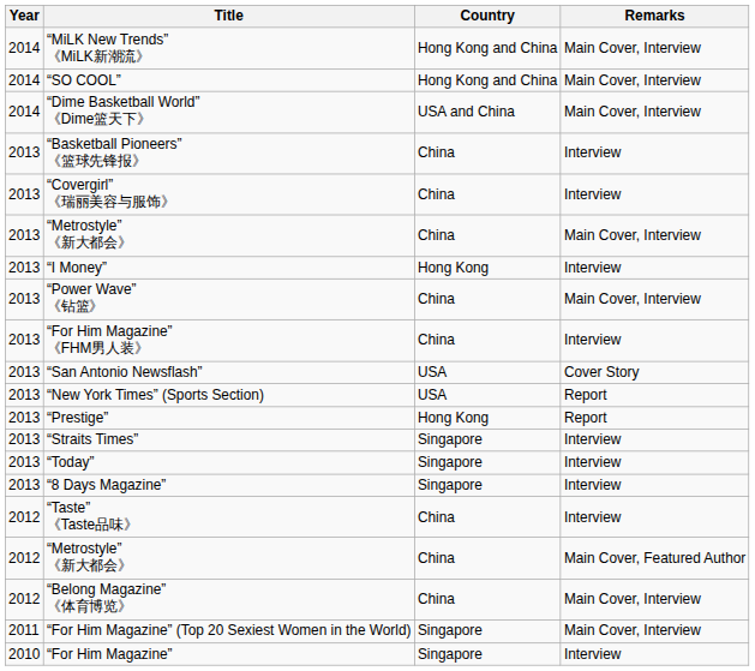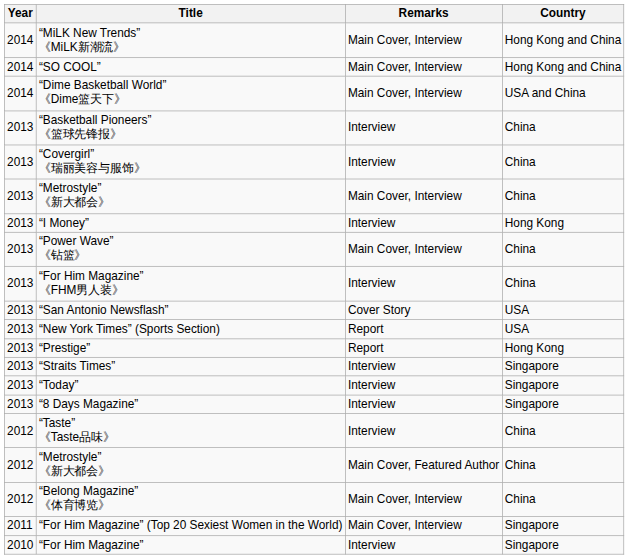 <table class="wikitable sortable">
 <tr>
 <th>Year</th>
 <th class="unsortable">Title</th>
+<th class="unsortable">Remarks</th>
 <th>Country</th>
-<th class="unsortable">Remarks</th>
 </tr>
 <tr>
 <td>2014</td>
 <td>“MiLK New Trends” <br> 《MiLK新潮流》</td>
+<td>Main Cover, Interview</td>
 <td>Hong Kong and China</td>
-<td>Main Cover, Interview</td>
 </tr>
 <tr>
 <td>2014</td>
 <td>“SO COOL”</td>
+<td>Main Cover, Interview</td>
 <td>Hong Kong and China</td>
-<td>Main Cover, Interview</td>
 </tr>
 <tr>
 <td>2014</td>
 <td>“Dime Basketball World” <br> 《Dime篮天下》</td>
+<td>Main Cover, Interview</td>
 <td>USA and China</td>
-<td>Main Cover, Interview</td>
 </tr>
 <tr>
 <td>2013</td>
 <td>“Basketball Pioneers” <br> 《篮球先锋报》</td>
+<td>Interview</td>
 <td>China</td>
-<td>Interview</td>
 </tr>
 <tr>
 <td>2013</td>
 <td>“Covergirl” <br> 《瑞丽美容与服饰》</td>
+<td>Interview</td>
 <td>China</td>
-<td>Interview</td>
 </tr>
 <tr>
 <td>2013</td>
 <td>“Metrostyle” <br> 《新大都会》</td>
+<td>Main Cover, Interview</td>
 <td>China</td>
-<td>Main Cover, Interview</td>
 </tr>
 <tr>
 <td>2013</td>
 <td>“I Money”</td>
+<td>Interview</td>
 <td>Hong Kong</td>
-<td>Interview</td>
 </tr>
 <tr>
 <td>2013</td>
 <td>“Power Wave” <br> 《钻篮》</td>
+<td>Main Cover, Interview</td>
 <td>China</td>
-<td>Main Cover, Interview</td>
 </tr>
 <tr>
 <td>2013</td>
 <td>“For Him Magazine” <br> 《FHM男人装》</td>
+<td>Interview</td>
 <td>China</td>
-<td>Interview</td>
 </tr>
 <tr>
 <td>2013</td>
 <td>“San Antonio Newsflash”</td>
+<td>Cover Story</td>
 <td>USA</td>
-<td>Cover Story</td>
 </tr>
 <tr>
 <td>2013</td>
 <td>“New York Times” (Sports Section)</td>
+<td>Report</td>
 <td>USA</td>
-<td>Report</td>
 </tr>
 <tr>
 <td>2013</td>
 <td>“Prestige”</td>
+<td>Report</td>
 <td>Hong Kong</td>
-<td>Report</td>
 </tr>
 <tr>
 <td>2013</td>
 <td>“Straits Times”</td>
+<td>Interview</td>
 <td>Singapore</td>
-<td>Interview</td>
 </tr>
 <tr>
 <td>2013</td>
 <td>“Today”</td>
+<td>Interview</td>
 <td>Singapore</td>
-<td>Interview</td>
 </tr>
 <tr>
 <td>2013</td>
 <td>“8 Days Magazine”</td>
+<td>Interview</td>
 <td>Singapore</td>
-<td>Interview</td>
 </tr>
 <tr>
 <td>2012</td>
 <td>“Taste” <br> 《Taste品味》</td>
+<td>Interview</td>
 <td>China</td>
-<td>Interview</td>
 </tr>
 <tr>
 <td>2012</td>
 <td>“Metrostyle” <br> 《新大都会》</td>
+<td>Main Cover, Featured Author</td>
 <td>China</td>
-<td>Main Cover, Featured Author</td>
 </tr>
 <tr>
 <td>2012</td>
 <td>“Belong Magazine” <br> 《体育博览》</td>
+<td>Main Cover, Interview</td>
 <td>China</td>
-<td>Main Cover, Interview</td>
 </tr>
 <tr>
 <td>2011</td>
 <td>“For Him Magazine” (Top 20 Sexiest Women in the World)</td>
+<td>Main Cover, Interview</td>
 <td>Singapore</td>
-<td>Main Cover, Interview</td>
 </tr>
 <tr>
 <td>2010</td>
 <td>“For Him Magazine”</td>
+<td>Interview</td>
 <td>Singapore</td>
-<td>Interview</td>
 </tr>
 </table>
